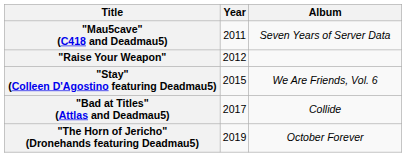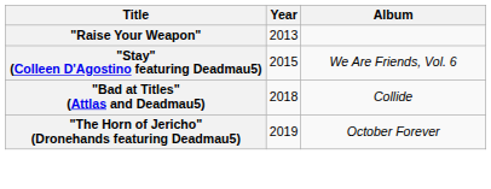 <table class="wikitable plainrowheaders" style="text-align:center;" border="1">
 <tr>
 <th scope="col" style="width:20em;">Title</th>
 <th scope="col" style="width:2em;">Year</th>
 <th scope="col" style="width:14em;">Album</th>
 </tr>
 <tr>
-<th scope="row">"Mau5cave" <br><span>(<a href='#'>C418</a> and Deadmau5)</span></th>
-<td>2011</td>
-<td><em>Seven Years of Server Data</em></td>
-</tr>
-<tr>
 <th scope="row">"Raise Your Weapon"<br></th>
-<td>2012</td>
+<td>2013</td>
 <td></td>
 </tr>
 <tr>
 <th scope="row">"Stay" <br><span>(<a href='#'>Colleen D'Agostino</a> featuring Deadmau5)</span></th>
 <td>2015</td>
 <td><em>We Are Friends, Vol. 6</em></td>
 </tr>
 <tr>
 <th scope="row">"Bad at Titles" <br><span>(<a href='#'>Attlas</a> and Deadmau5)</span></th>
-<td>2017</td>
+<td>2018</td>
 <td><em>Collide</em></td>
 </tr>
 <tr>
 <th scope="row">"The Horn of Jericho" <br><span>(Dronehands featuring Deadmau5)</span></th>
 <td>2019</td>
 <td><em>October Forever</em></td>
 </tr>
 </table>
